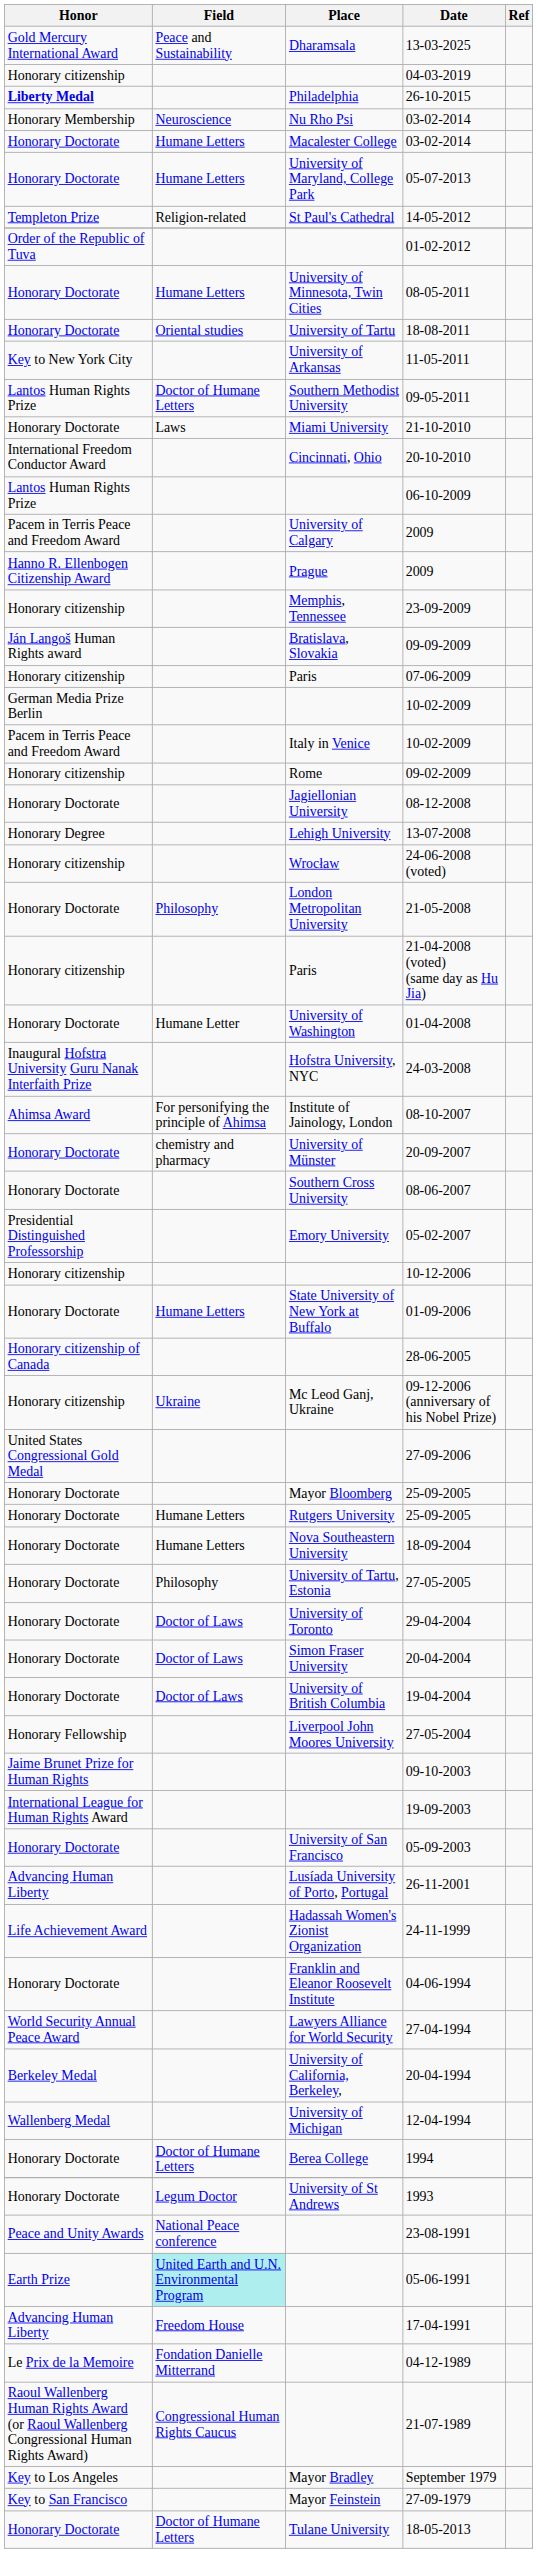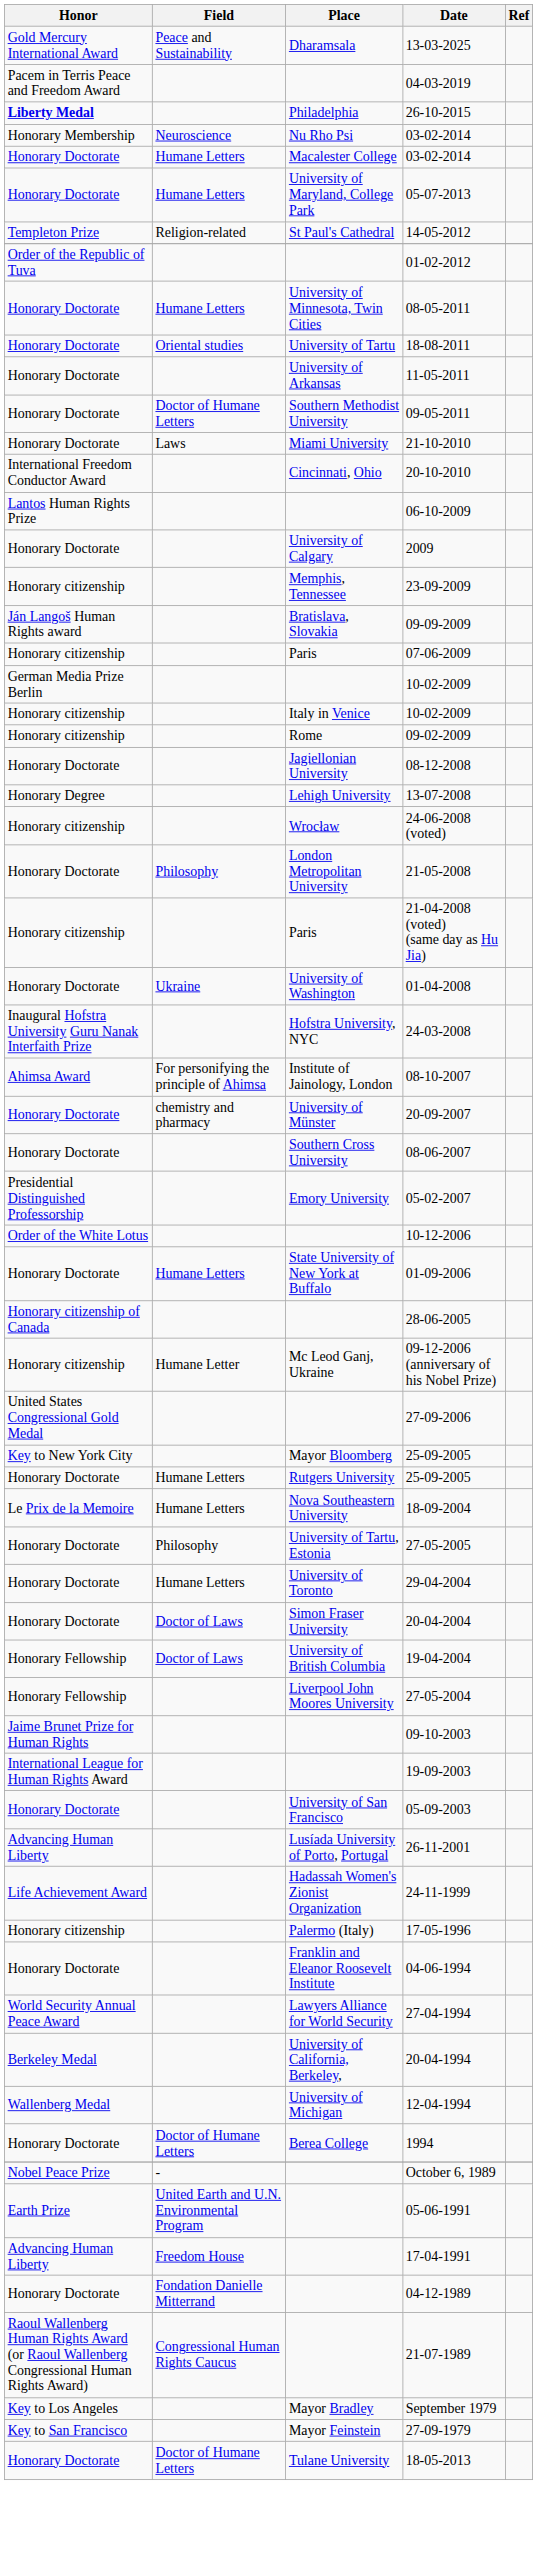 <table class="wikitable sortable">
 <tr>
 <th>Honor</th>
 <th>Field</th>
 <th>Place</th>
 <th>Date</th>
 <th>Ref</th>
 </tr>
 <tr>
 <td><a href='#'>Gold Mercury International Award</a></td>
 <td><a href='#'>Peace</a> and <a href='#'>Sustainability</a></td>
 <td><a href='#'>Dharamsala</a></td>
 <td>13-03-2025</td>
 <td><br></td>
 </tr>
 <tr>
-<td>Honorary citizenship</td>
+<td>Pacem in Terris Peace and Freedom Award</td>
 <td></td>
 <td></td>
 <td>04-03-2019</td>
 <td></td>
 </tr>
 <tr>
 <td><strong><a href='#'>Liberty Medal</a></strong></td>
 <td></td>
 <td><a href='#'>Philadelphia</a></td>
 <td>26-10-2015</td>
 <td></td>
 </tr>
 <tr>
 <td>Honorary Membership</td>
 <td><a href='#'>Neuroscience</a></td>
 <td><a href='#'>Nu Rho Psi</a></td>
 <td>03-02-2014</td>
 <td></td>
 </tr>
 <tr>
 <td><a href='#'>Honorary Doctorate</a></td>
 <td><a href='#'>Humane Letters</a></td>
 <td><a href='#'>Macalester College</a></td>
 <td>03-02-2014</td>
 <td></td>
 </tr>
 <tr>
 <td><a href='#'>Honorary Doctorate</a></td>
 <td><a href='#'>Humane Letters</a></td>
 <td><a href='#'>University of Maryland, College Park</a></td>
 <td>05-07-2013</td>
 <td></td>
 </tr>
 <tr>
 <td><a href='#'>Templeton Prize</a></td>
 <td>Religion-related</td>
 <td><a href='#'>St Paul's Cathedral</a></td>
 <td>14-05-2012</td>
 <td></td>
 </tr>
 <tr>
 </tr>
 <tr>
 <td><a href='#'>Order of the Republic of Tuva</a></td>
 <td></td>
 <td></td>
 <td>01-02-2012</td>
 <td></td>
 </tr>
 <tr>
 <td><a href='#'>Honorary Doctorate</a></td>
 <td><a href='#'>Humane Letters</a></td>
 <td><a href='#'>University of Minnesota, Twin Cities</a></td>
 <td>08-05-2011</td>
 <td></td>
 </tr>
 <tr>
 <td><a href='#'>Honorary Doctorate</a></td>
 <td><a href='#'>Oriental studies</a></td>
 <td><a href='#'>University of Tartu</a></td>
 <td>18-08-2011</td>
 <td></td>
 </tr>
 <tr>
-<td><a href='#'>Key</a>  to New York City</td>
+<td>Honorary Doctorate</td>
 <td></td>
 <td><a href='#'>University of Arkansas</a></td>
 <td>11-05-2011</td>
 <td></td>
 </tr>
 <tr>
-<td><a href='#'>Lantos</a> Human Rights Prize</td>
+<td>Honorary Doctorate</td>
 <td><a href='#'>Doctor of Humane Letters</a></td>
 <td><a href='#'>Southern Methodist University</a></td>
 <td>09-05-2011</td>
 <td></td>
 </tr>
 <tr>
 <td>Honorary Doctorate</td>
 <td>Laws</td>
 <td><a href='#'>Miami University</a></td>
 <td>21-10-2010</td>
 <td></td>
 </tr>
 <tr>
 <td>International Freedom Conductor Award</td>
 <td></td>
 <td><a href='#'>Cincinnati</a>, <a href='#'>Ohio</a></td>
 <td>20-10-2010</td>
 <td></td>
 </tr>
 <tr>
 <td><a href='#'>Lantos</a> Human Rights Prize</td>
 <td></td>
 <td></td>
 <td>06-10-2009</td>
 <td></td>
 </tr>
 <tr>
-<td>Pacem in Terris Peace and Freedom Award</td>
+<td>Honorary Doctorate</td>
 <td></td>
 <td><a href='#'>University of Calgary</a></td>
-<td>2009</td>
-<td></td>
-</tr>
-<tr>
-<td><a href='#'>Hanno R. Ellenbogen Citizenship Award</a></td>
-<td></td>
-<td><a href='#'>Prague</a></td>
 <td>2009</td>
 <td></td>
 </tr>
 <tr>
 <td>Honorary citizenship</td>
 <td></td>
 <td><a href='#'>Memphis</a>, <a href='#'>Tennessee</a></td>
 <td>23-09-2009</td>
 <td></td>
 </tr>
 <tr>
 <td><a href='#'>Ján Langoš</a> Human Rights award</td>
 <td></td>
 <td><a href='#'>Bratislava</a>, <a href='#'>Slovakia</a></td>
 <td>09-09-2009</td>
 <td></td>
 </tr>
 <tr>
 <td>Honorary citizenship</td>
 <td></td>
 <td>Paris</td>
 <td>07-06-2009</td>
 <td></td>
 </tr>
 <tr>
 <td>German Media Prize Berlin</td>
 <td></td>
 <td></td>
 <td>10-02-2009</td>
 <td></td>
 </tr>
 <tr>
-<td>Pacem in Terris Peace and Freedom Award</td>
+<td>Honorary citizenship</td>
 <td></td>
 <td>Italy in <a href='#'>Venice</a></td>
 <td>10-02-2009</td>
 <td></td>
 </tr>
 <tr>
 <td>Honorary citizenship</td>
 <td></td>
 <td>Rome</td>
 <td>09-02-2009</td>
 <td></td>
 </tr>
 <tr>
 <td>Honorary Doctorate</td>
 <td></td>
 <td><a href='#'>Jagiellonian University</a></td>
 <td>08-12-2008</td>
 <td></td>
 </tr>
 <tr>
 <td>Honorary Degree</td>
 <td></td>
 <td><a href='#'>Lehigh University</a></td>
 <td>13-07-2008</td>
 <td></td>
 </tr>
 <tr>
 <td>Honorary citizenship</td>
 <td></td>
 <td><a href='#'>Wrocław</a></td>
 <td>24-06-2008 (voted)</td>
 <td></td>
 </tr>
 <tr>
 <td>Honorary Doctorate</td>
 <td><a href='#'>Philosophy</a></td>
 <td><a href='#'>London Metropolitan University</a></td>
 <td>21-05-2008</td>
 <td></td>
 </tr>
 <tr>
 <td>Honorary citizenship</td>
 <td></td>
 <td>Paris</td>
 <td>21-04-2008 (voted) <br>(same day as <a href='#'>Hu Jia</a>)</td>
 <td></td>
 </tr>
 <tr>
 <td>Honorary Doctorate</td>
-<td>Humane Letter</td>
+<td><a href='#'>Ukraine</a></td>
 <td><a href='#'>University of Washington</a></td>
 <td>01-04-2008</td>
 <td></td>
 </tr>
 <tr>
 <td>Inaugural <a href='#'>Hofstra University</a> <a href='#'>Guru Nanak Interfaith Prize</a></td>
 <td></td>
 <td><a href='#'>Hofstra University</a>, NYC</td>
 <td>24-03-2008</td>
 <td></td>
 </tr>
 <tr>
 <td><a href='#'>Ahimsa Award</a></td>
 <td>For personifying the principle of <a href='#'>Ahimsa</a></td>
 <td>Institute of Jainology, London</td>
 <td>08-10-2007</td>
 <td></td>
 </tr>
 <tr>
 <td><a href='#'>Honorary Doctorate</a></td>
 <td>chemistry and pharmacy</td>
 <td><a href='#'>University of Münster</a></td>
 <td>20-09-2007</td>
 <td></td>
 </tr>
 <tr>
 <td>Honorary Doctorate</td>
 <td></td>
 <td><a href='#'>Southern Cross University</a></td>
 <td>08-06-2007</td>
 <td></td>
 </tr>
 <tr>
 <td>Presidential <a href='#'>Distinguished Professorship</a></td>
 <td></td>
 <td><a href='#'>Emory University</a></td>
 <td>05-02-2007</td>
 <td></td>
 </tr>
 <tr>
-<td>Honorary citizenship</td>
+<td><a href='#'>Order of the White Lotus</a></td>
 <td></td>
 <td></td>
 <td>10-12-2006</td>
 <td></td>
 </tr>
 <tr>
 <td>Honorary Doctorate</td>
 <td><a href='#'>Humane Letters</a></td>
 <td><a href='#'>State University of New York at Buffalo</a></td>
 <td>01-09-2006</td>
 <td></td>
 </tr>
 <tr>
 <td><a href='#'>Honorary citizenship of Canada</a></td>
 <td></td>
 <td></td>
 <td>28-06-2005</td>
 <td></td>
 </tr>
 <tr>
 <td>Honorary citizenship</td>
-<td><a href='#'>Ukraine</a></td>
+<td>Humane Letter</td>
 <td>Mc Leod Ganj, Ukraine</td>
 <td>09-12-2006 <br>(anniversary of his Nobel Prize)</td>
 <td></td>
 </tr>
 <tr>
 <td>United States <a href='#'>Congressional Gold Medal</a></td>
 <td></td>
 <td></td>
 <td>27-09-2006</td>
 <td></td>
 </tr>
 <tr>
-<td>Honorary Doctorate</td>
+<td><a href='#'>Key</a>  to New York City</td>
 <td></td>
 <td>Mayor <a href='#'>Bloomberg</a></td>
 <td>25-09-2005</td>
 <td></td>
 </tr>
 <tr>
 <td>Honorary Doctorate</td>
 <td>Humane Letters</td>
 <td><a href='#'>Rutgers University</a></td>
 <td>25-09-2005</td>
 <td></td>
 </tr>
 <tr>
-<td>Honorary Doctorate</td>
+<td>Le <a href='#'>Prix de la Memoire</a></td>
 <td>Humane Letters</td>
 <td><a href='#'>Nova Southeastern University</a></td>
 <td>18-09-2004</td>
 <td></td>
 </tr>
 <tr>
 <td>Honorary Doctorate</td>
 <td>Philosophy</td>
 <td><a href='#'>University of Tartu</a>, <a href='#'>Estonia</a></td>
 <td>27-05-2005</td>
 <td></td>
 </tr>
 <tr>
 <td>Honorary Doctorate</td>
-<td><a href='#'>Doctor of Laws</a></td>
+<td>Humane Letters</td>
 <td><a href='#'>University of Toronto</a></td>
 <td>29-04-2004</td>
 <td></td>
 </tr>
 <tr>
 <td>Honorary Doctorate</td>
 <td><a href='#'>Doctor of Laws</a></td>
 <td><a href='#'>Simon Fraser University</a></td>
 <td>20-04-2004</td>
 <td></td>
 </tr>
 <tr>
-<td>Honorary Doctorate</td>
+<td>Honorary Fellowship</td>
 <td><a href='#'>Doctor of Laws</a></td>
 <td><a href='#'>University of British Columbia</a></td>
 <td>19-04-2004</td>
 <td></td>
 </tr>
 <tr>
 <td>Honorary Fellowship</td>
 <td></td>
 <td><a href='#'>Liverpool John Moores University</a></td>
 <td>27-05-2004</td>
 <td></td>
 </tr>
 <tr>
 <td><a href='#'>Jaime Brunet Prize for Human Rights</a></td>
 <td></td>
 <td></td>
 <td>09-10-2003</td>
 <td></td>
 </tr>
 <tr>
 <td><a href='#'>International League for Human Rights</a> Award</td>
 <td></td>
 <td></td>
 <td>19-09-2003</td>
 <td></td>
 </tr>
 <tr>
 <td><a href='#'>Honorary Doctorate</a></td>
 <td></td>
 <td><a href='#'>University of San Francisco</a></td>
 <td>05-09-2003</td>
 <td></td>
 </tr>
 <tr>
 <td><a href='#'>Advancing Human Liberty</a></td>
 <td></td>
 <td><a href='#'>Lusíada University of Porto</a>, <a href='#'>Portugal</a></td>
 <td>26-11-2001</td>
 <td></td>
 </tr>
 <tr>
 <td><a href='#'>Life Achievement Award</a></td>
 <td></td>
 <td><a href='#'>Hadassah Women's Zionist Organization</a></td>
 <td>24-11-1999</td>
 <td></td>
 </tr>
 <tr>
+<td>Honorary citizenship</td>
+<td></td>
+<td><a href='#'>Palermo</a> (Italy)</td>
+<td>17-05-1996</td>
+<td></td>
+</tr>
+<tr>
 <td>Honorary Doctorate</td>
 <td></td>
 <td><a href='#'>Franklin and Eleanor Roosevelt Institute</a></td>
 <td>04-06-1994</td>
 <td></td>
 </tr>
 <tr>
 <td><a href='#'>World Security Annual Peace Award</a></td>
 <td></td>
 <td><a href='#'>Lawyers Alliance for World Security</a></td>
 <td>27-04-1994</td>
 <td></td>
 </tr>
 <tr>
 <td><a href='#'>Berkeley Medal</a></td>
 <td></td>
 <td><a href='#'>University of California, Berkeley</a>,</td>
 <td>20-04-1994</td>
 <td></td>
 </tr>
 <tr>
 <td><a href='#'>Wallenberg Medal</a></td>
 <td></td>
 <td><a href='#'>University of Michigan</a></td>
 <td>12-04-1994</td>
 <td></td>
 </tr>
 <tr>
 <td>Honorary Doctorate</td>
 <td><a href='#'>Doctor of Humane Letters</a></td>
 <td><a href='#'>Berea College</a></td>
 <td>1994</td>
 <td></td>
 </tr>
 <tr>
 </tr>
 <tr>
-<td>Honorary Doctorate</td>
-<td><a href='#'>Legum Doctor</a></td>
-<td><a href='#'>University of St Andrews</a></td>
-<td>1993</td>
+<td><a href='#'>Nobel Peace Prize</a></td>
+<td>-</td>
 <td></td>
-</tr>
-<tr>
-<td><a href='#'>Peace and Unity Awards</a></td>
-<td><a href='#'>National Peace conference</a></td>
-<td></td>
-<td>23-08-1991</td>
+<td>October 6, 1989</td>
 <td></td>
 </tr>
 <tr>
 <td><a href='#'>Earth Prize</a></td>
-<td style="background: paleturquoise;"><a href='#'>United Earth and U.N. Environmental Program</a></td>
+<td><a href='#'>United Earth and U.N. Environmental Program</a></td>
 <td></td>
 <td>05-06-1991</td>
 <td></td>
 </tr>
 <tr>
 <td><a href='#'>Advancing Human Liberty</a></td>
 <td><a href='#'>Freedom House</a></td>
 <td></td>
 <td>17-04-1991</td>
 <td></td>
 </tr>
 <tr>
-<td>Le <a href='#'>Prix de la Memoire</a></td>
+<td>Honorary Doctorate</td>
 <td><a href='#'>Fondation Danielle Mitterrand</a></td>
 <td></td>
 <td>04-12-1989</td>
 <td></td>
 </tr>
 <tr>
 <td><a href='#'>Raoul Wallenberg Human Rights Award</a> <br>(or <a href='#'>Raoul Wallenberg</a> Congressional Human Rights Award)</td>
 <td><a href='#'>Congressional Human Rights Caucus</a></td>
 <td></td>
 <td>21-07-1989</td>
 <td></td>
 </tr>
 <tr>
 <td><a href='#'>Key</a> to Los Angeles</td>
 <td></td>
 <td>Mayor <a href='#'>Bradley</a></td>
 <td>September 1979</td>
 <td></td>
 </tr>
 <tr>
 <td><a href='#'>Key</a> to <a href='#'>San Francisco</a></td>
 <td></td>
 <td>Mayor <a href='#'>Feinstein</a></td>
 <td>27-09-1979</td>
 <td></td>
 </tr>
 <tr>
 <td><a href='#'>Honorary Doctorate</a></td>
 <td><a href='#'>Doctor of Humane Letters</a></td>
 <td><a href='#'>Tulane University</a></td>
 <td>18-05-2013</td>
 <td></td>
 </tr>
 </table>
